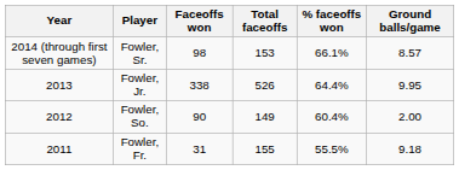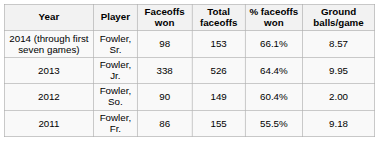 <table class="wikitable" style="text-align:center">
 <tr>
 <th>Year</th>
 <th>Player</th>
 <th>Faceoffs won</th>
 <th>Total faceoffs</th>
 <th>% faceoffs won</th>
 <th>Ground balls/game</th>
 </tr>
 <tr>
 <td>2014 (through first seven games)</td>
 <td>Fowler, Sr.</td>
 <td>98</td>
 <td>153</td>
 <td>66.1%</td>
 <td>8.57</td>
 </tr>
 <tr>
 <td>2013</td>
 <td>Fowler, Jr.</td>
 <td>338</td>
 <td>526</td>
 <td>64.4%</td>
 <td>9.95</td>
 </tr>
 <tr>
 <td>2012</td>
 <td>Fowler, So.</td>
 <td>90</td>
 <td>149</td>
 <td>60.4%</td>
 <td>2.00</td>
 </tr>
 <tr>
 <td>2011</td>
 <td>Fowler, Fr.</td>
-<td>31</td>
+<td>86</td>
 <td>155</td>
 <td>55.5%</td>
 <td>9.18</td>
 </tr>
 </table>
